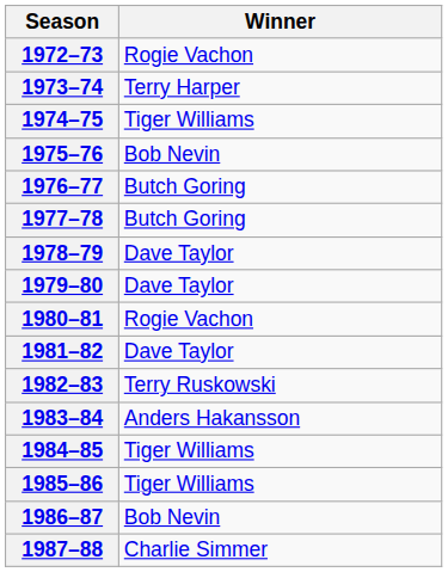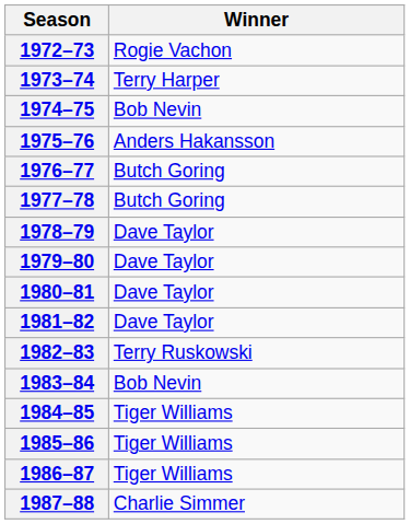 <table class="wikitable">
 <tr>
 <th scope="col" style="width:5em">Season</th>
 <th scope="col" style="width:15em">Winner</th>
 </tr>
 <tr>
 <th scope="row"><a href='#'>1972–73</a></th>
 <td><a href='#'>Rogie Vachon</a></td>
 </tr>
 <tr>
 <th scope="row"><a href='#'>1973–74</a></th>
 <td><a href='#'>Terry Harper</a></td>
 </tr>
 <tr>
 <th scope="row"><a href='#'>1974–75</a></th>
-<td><a href='#'>Tiger Williams</a></td>
+<td><a href='#'>Bob Nevin</a></td>
 </tr>
 <tr>
 <th scope="row"><a href='#'>1975–76</a></th>
-<td><a href='#'>Bob Nevin</a></td>
+<td><a href='#'>Anders Hakansson</a></td>
 </tr>
 <tr>
 <th scope="row"><a href='#'>1976–77</a></th>
 <td><a href='#'>Butch Goring</a></td>
 </tr>
 <tr>
 <th scope="row"><a href='#'>1977–78</a></th>
 <td><a href='#'>Butch Goring</a></td>
 </tr>
 <tr>
 <th scope="row"><a href='#'>1978–79</a></th>
 <td><a href='#'>Dave Taylor</a></td>
 </tr>
 <tr>
 <th scope="row"><a href='#'>1979–80</a></th>
 <td><a href='#'>Dave Taylor</a></td>
 </tr>
 <tr>
 <th scope="row"><a href='#'>1980–81</a></th>
-<td><a href='#'>Rogie Vachon</a></td>
+<td><a href='#'>Dave Taylor</a></td>
 </tr>
 <tr>
 <th scope="row"><a href='#'>1981–82</a></th>
 <td><a href='#'>Dave Taylor</a></td>
 </tr>
 <tr>
 <th scope="row"><a href='#'>1982–83</a></th>
 <td><a href='#'>Terry Ruskowski</a></td>
 </tr>
 <tr>
 <th scope="row"><a href='#'>1983–84</a></th>
-<td><a href='#'>Anders Hakansson</a></td>
+<td><a href='#'>Bob Nevin</a></td>
 </tr>
 <tr>
 <th scope="row"><a href='#'>1984–85</a></th>
 <td><a href='#'>Tiger Williams</a></td>
 </tr>
 <tr>
 <th scope="row"><a href='#'>1985–86</a></th>
 <td><a href='#'>Tiger Williams</a></td>
 </tr>
 <tr>
 <th scope="row"><a href='#'>1986–87</a></th>
-<td><a href='#'>Bob Nevin</a></td>
+<td><a href='#'>Tiger Williams</a></td>
 </tr>
 <tr>
 <th scope="row"><a href='#'>1987–88</a></th>
 <td><a href='#'>Charlie Simmer</a></td>
 </tr>
 </table>
